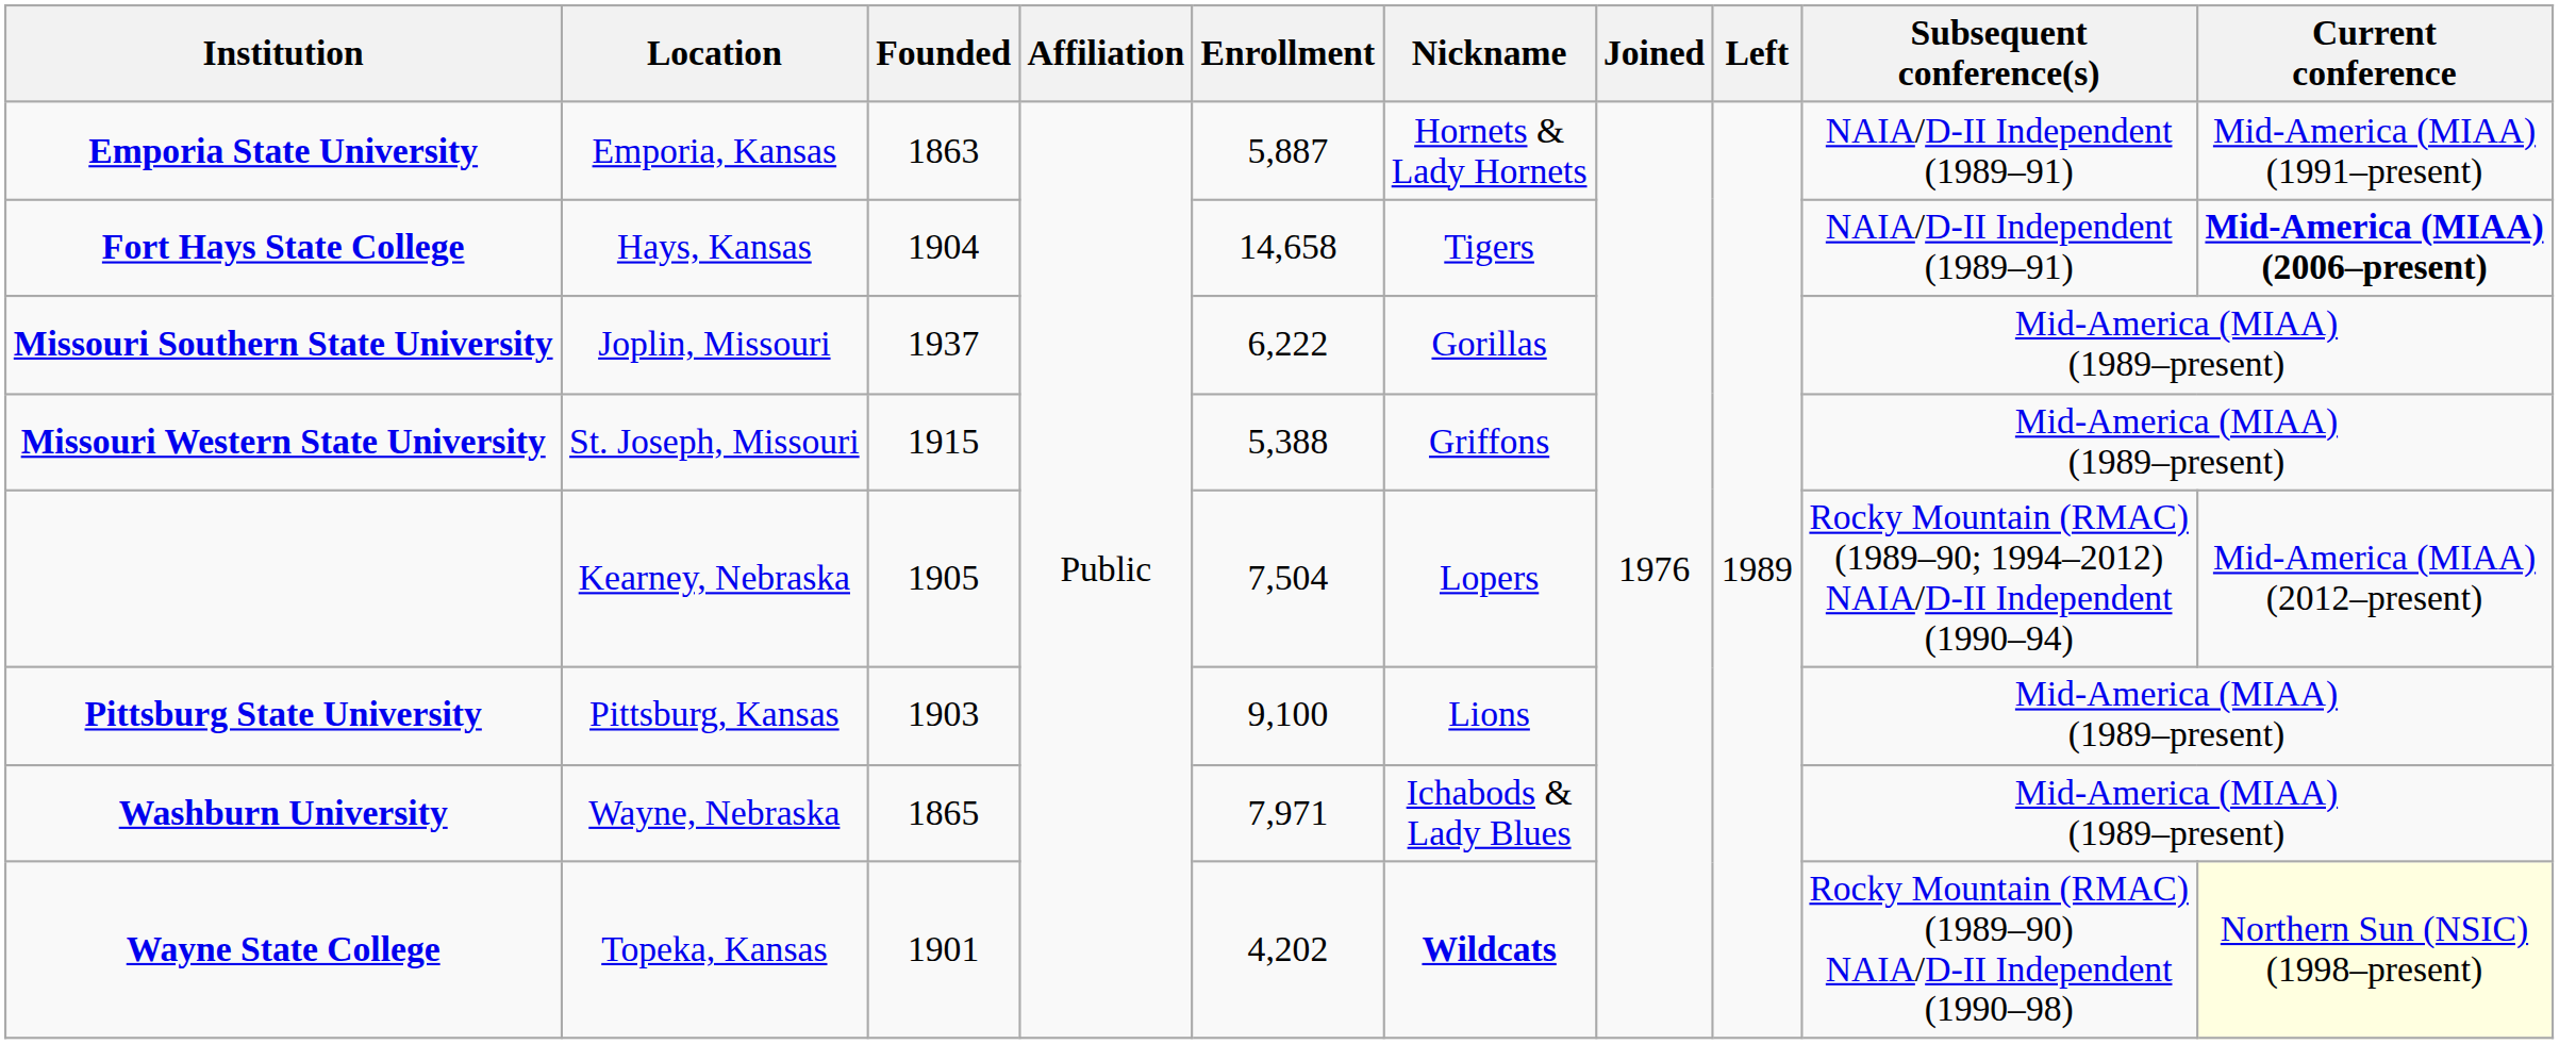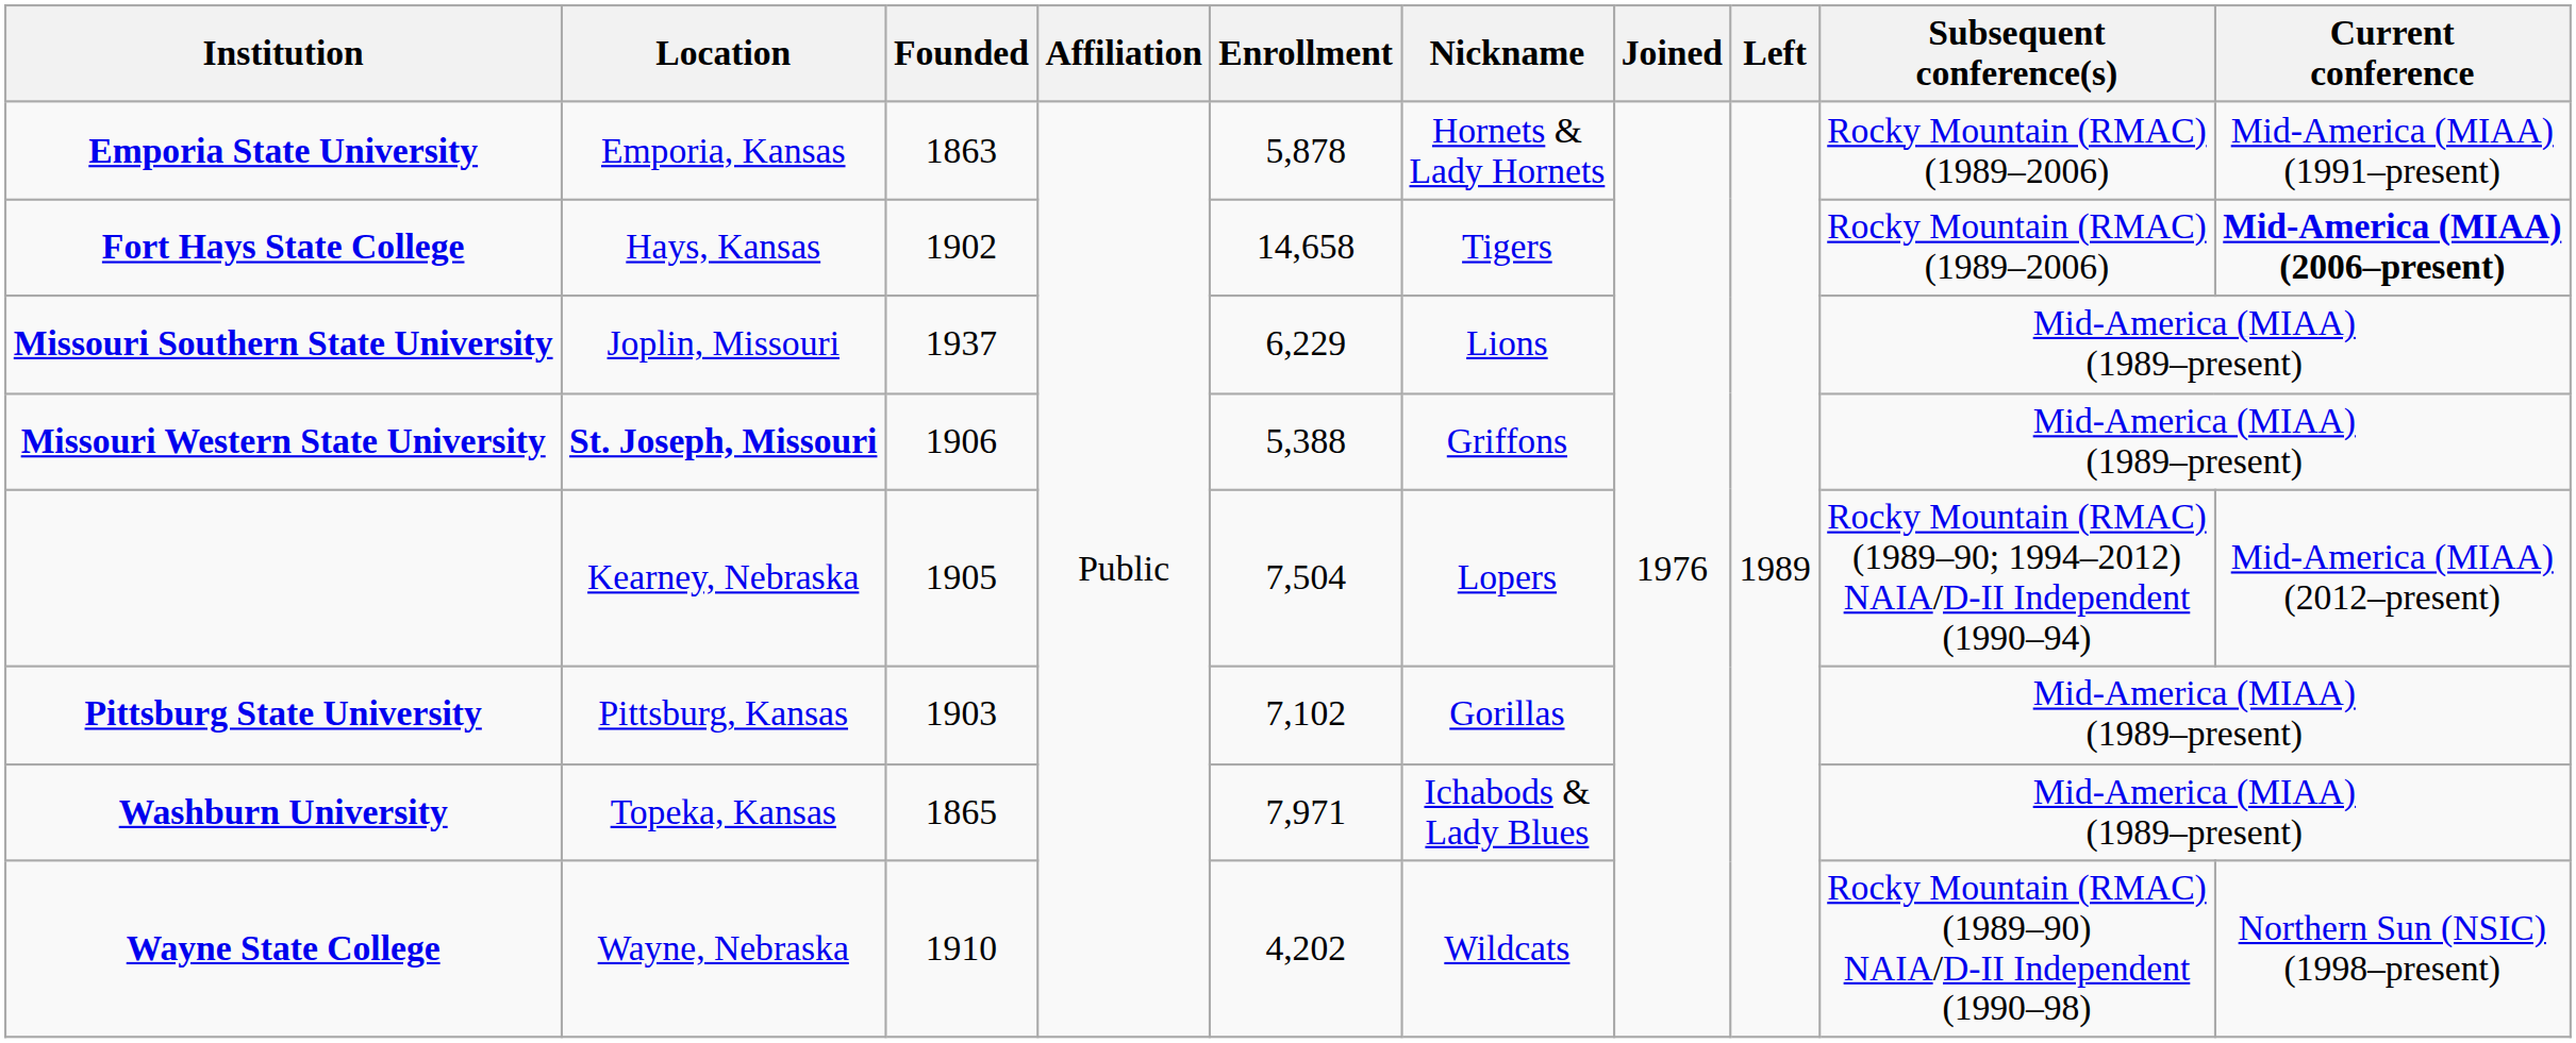 <table class="wikitable sortable" style="text-align:center">
 <tr>
 <th>Institution</th>
 <th>Location</th>
 <th>Founded</th>
 <th>Affiliation</th>
 <th>Enrollment</th>
 <th>Nickname</th>
 <th>Joined</th>
 <th>Left</th>
 <th>Subsequent<br>conference(s)</th>
 <th>Current<br>conference</th>
 </tr>
 <tr>
 <td><strong><a href='#'>Emporia State University</a></strong></td>
 <td><a href='#'>Emporia, Kansas</a></td>
 <td>1863</td>
 <td rowspan="8">Public</td>
-<td>5,887</td>
+<td>5,878</td>
 <td><a href='#'>Hornets</a> &<br><a href='#'>Lady Hornets</a></td>
 <td rowspan="8">1976</td>
 <td rowspan="8">1989</td>
-<td><a href='#'>NAIA</a>/<a href='#'>D-II Independent</a><br>(1989–91)</td>
+<td><a href='#'>Rocky Mountain (RMAC)</a><br>(1989–2006)</td>
 <td><a href='#'>Mid-America (MIAA)</a><br>(1991–present)</td>
 </tr>
 <tr>
 <td><strong><a href='#'>Fort Hays State College</a></strong></td>
 <td><a href='#'>Hays, Kansas</a></td>
-<td>1904</td>
+<td>1902</td>
 <td>14,658</td>
 <td><a href='#'>Tigers</a></td>
-<td><a href='#'>NAIA</a>/<a href='#'>D-II Independent</a><br>(1989–91)</td>
+<td><a href='#'>Rocky Mountain (RMAC)</a><br>(1989–2006)</td>
 <td><strong><a href='#'>Mid-America (MIAA)</a><br>(2006–present)</strong></td>
 </tr>
 <tr>
 <td><strong><a href='#'>Missouri Southern State University</a></strong></td>
 <td><a href='#'>Joplin, Missouri</a></td>
 <td>1937</td>
-<td>6,222</td>
-<td><a href='#'>Gorillas</a></td>
+<td>6,229</td>
+<td><a href='#'>Lions</a></td>
 <td colspan="2"><a href='#'>Mid-America (MIAA)</a><br>(1989–present)</td>
 </tr>
 <tr>
 <td><strong><a href='#'>Missouri Western State University</a></strong></td>
-<td><a href='#'>St. Joseph, Missouri</a></td>
-<td>1915</td>
+<td><strong><a href='#'>St. Joseph, Missouri</a></strong></td>
+<td>1906</td>
 <td>5,388</td>
 <td><a href='#'>Griffons</a></td>
 <td colspan="2"><a href='#'>Mid-America (MIAA)</a><br>(1989–present)</td>
 </tr>
 <tr>
 <td></td>
 <td><a href='#'>Kearney, Nebraska</a></td>
 <td>1905</td>
 <td>7,504</td>
 <td><a href='#'>Lopers</a></td>
 <td><a href='#'>Rocky Mountain (RMAC)</a><br>(1989–90; 1994–2012)<br><a href='#'>NAIA</a>/<a href='#'>D-II Independent</a><br>(1990–94)</td>
 <td><a href='#'>Mid-America (MIAA)</a><br>(2012–present)</td>
 </tr>
 <tr>
 <td><strong><a href='#'>Pittsburg State University</a></strong></td>
 <td><a href='#'>Pittsburg, Kansas</a></td>
 <td>1903</td>
-<td>9,100</td>
-<td><a href='#'>Lions</a></td>
+<td>7,102</td>
+<td><a href='#'>Gorillas</a></td>
 <td colspan="2"><a href='#'>Mid-America (MIAA)</a><br>(1989–present)</td>
 </tr>
 <tr>
 <td><strong><a href='#'>Washburn University</a></strong></td>
-<td><a href='#'>Wayne, Nebraska</a></td>
+<td><a href='#'>Topeka, Kansas</a></td>
 <td>1865</td>
 <td>7,971</td>
 <td><a href='#'>Ichabods</a> &<br><a href='#'>Lady Blues</a></td>
 <td colspan="2"><a href='#'>Mid-America (MIAA)</a><br>(1989–present)</td>
 </tr>
 <tr>
 <td><strong><a href='#'>Wayne State College</a></strong></td>
-<td><a href='#'>Topeka, Kansas</a></td>
-<td>1901</td>
+<td><a href='#'>Wayne, Nebraska</a></td>
+<td>1910</td>
 <td>4,202</td>
-<td><strong><a href='#'>Wildcats</a></strong></td>
+<td><a href='#'>Wildcats</a></td>
 <td><a href='#'>Rocky Mountain (RMAC)</a><br>(1989–90)<br><a href='#'>NAIA</a>/<a href='#'>D-II Independent</a><br>(1990–98)</td>
-<td style="background: lightyellow;"><a href='#'>Northern Sun (NSIC)</a><br>(1998–present)</td>
+<td><a href='#'>Northern Sun (NSIC)</a><br>(1998–present)</td>
 </tr>
 </table>
